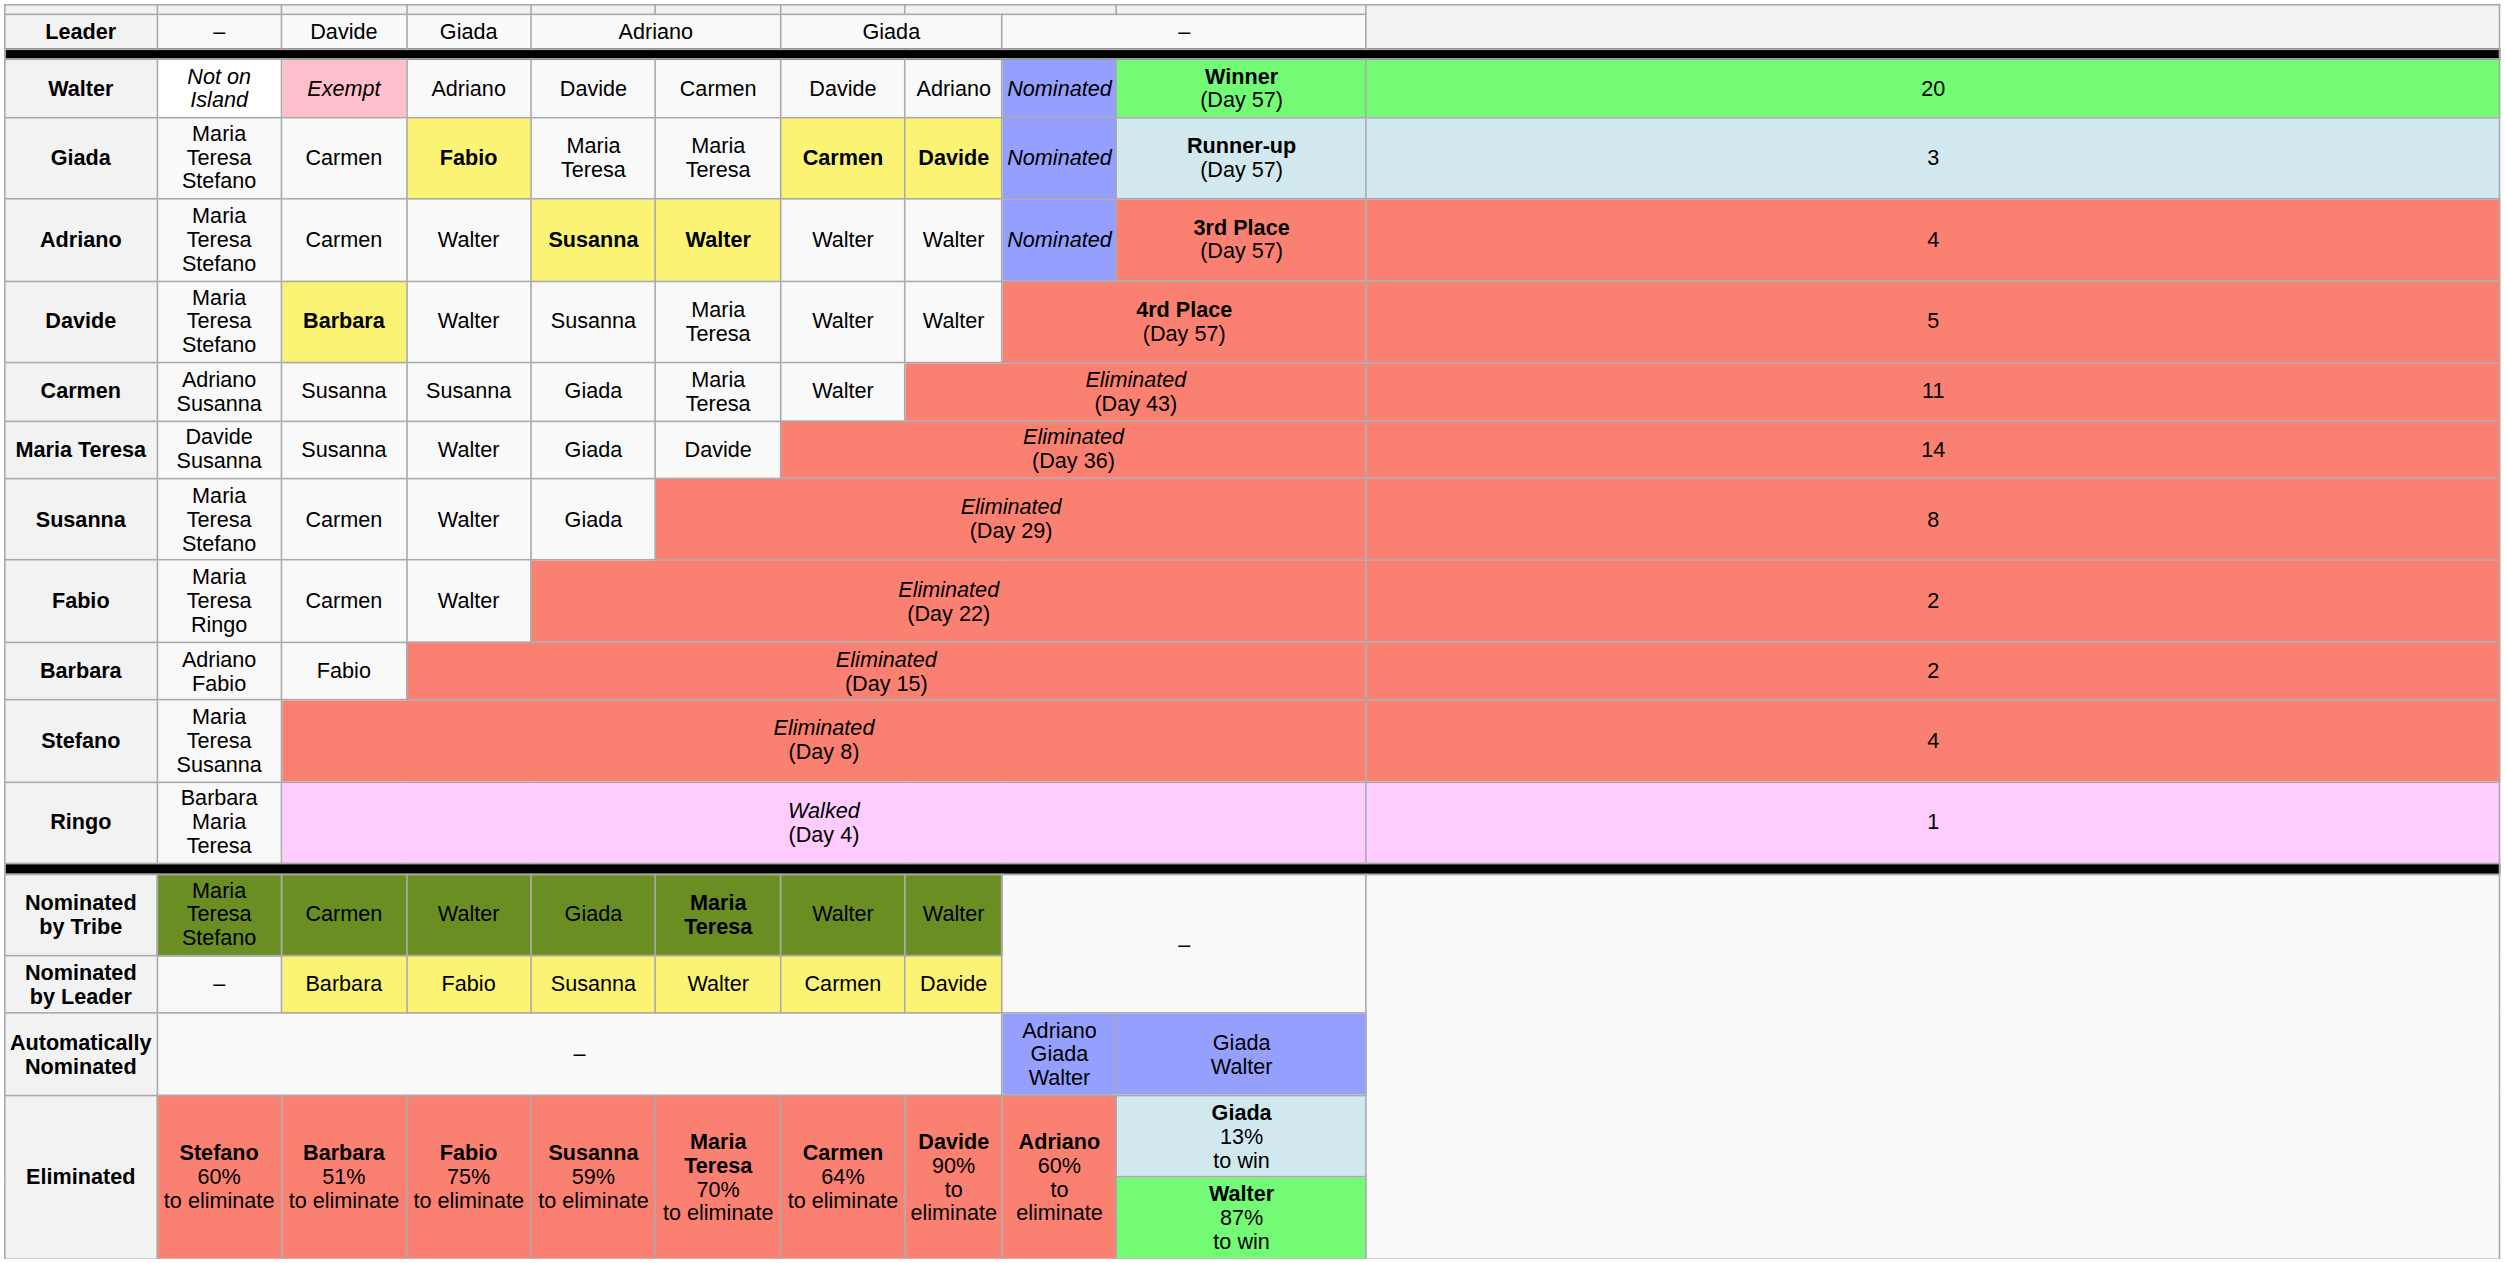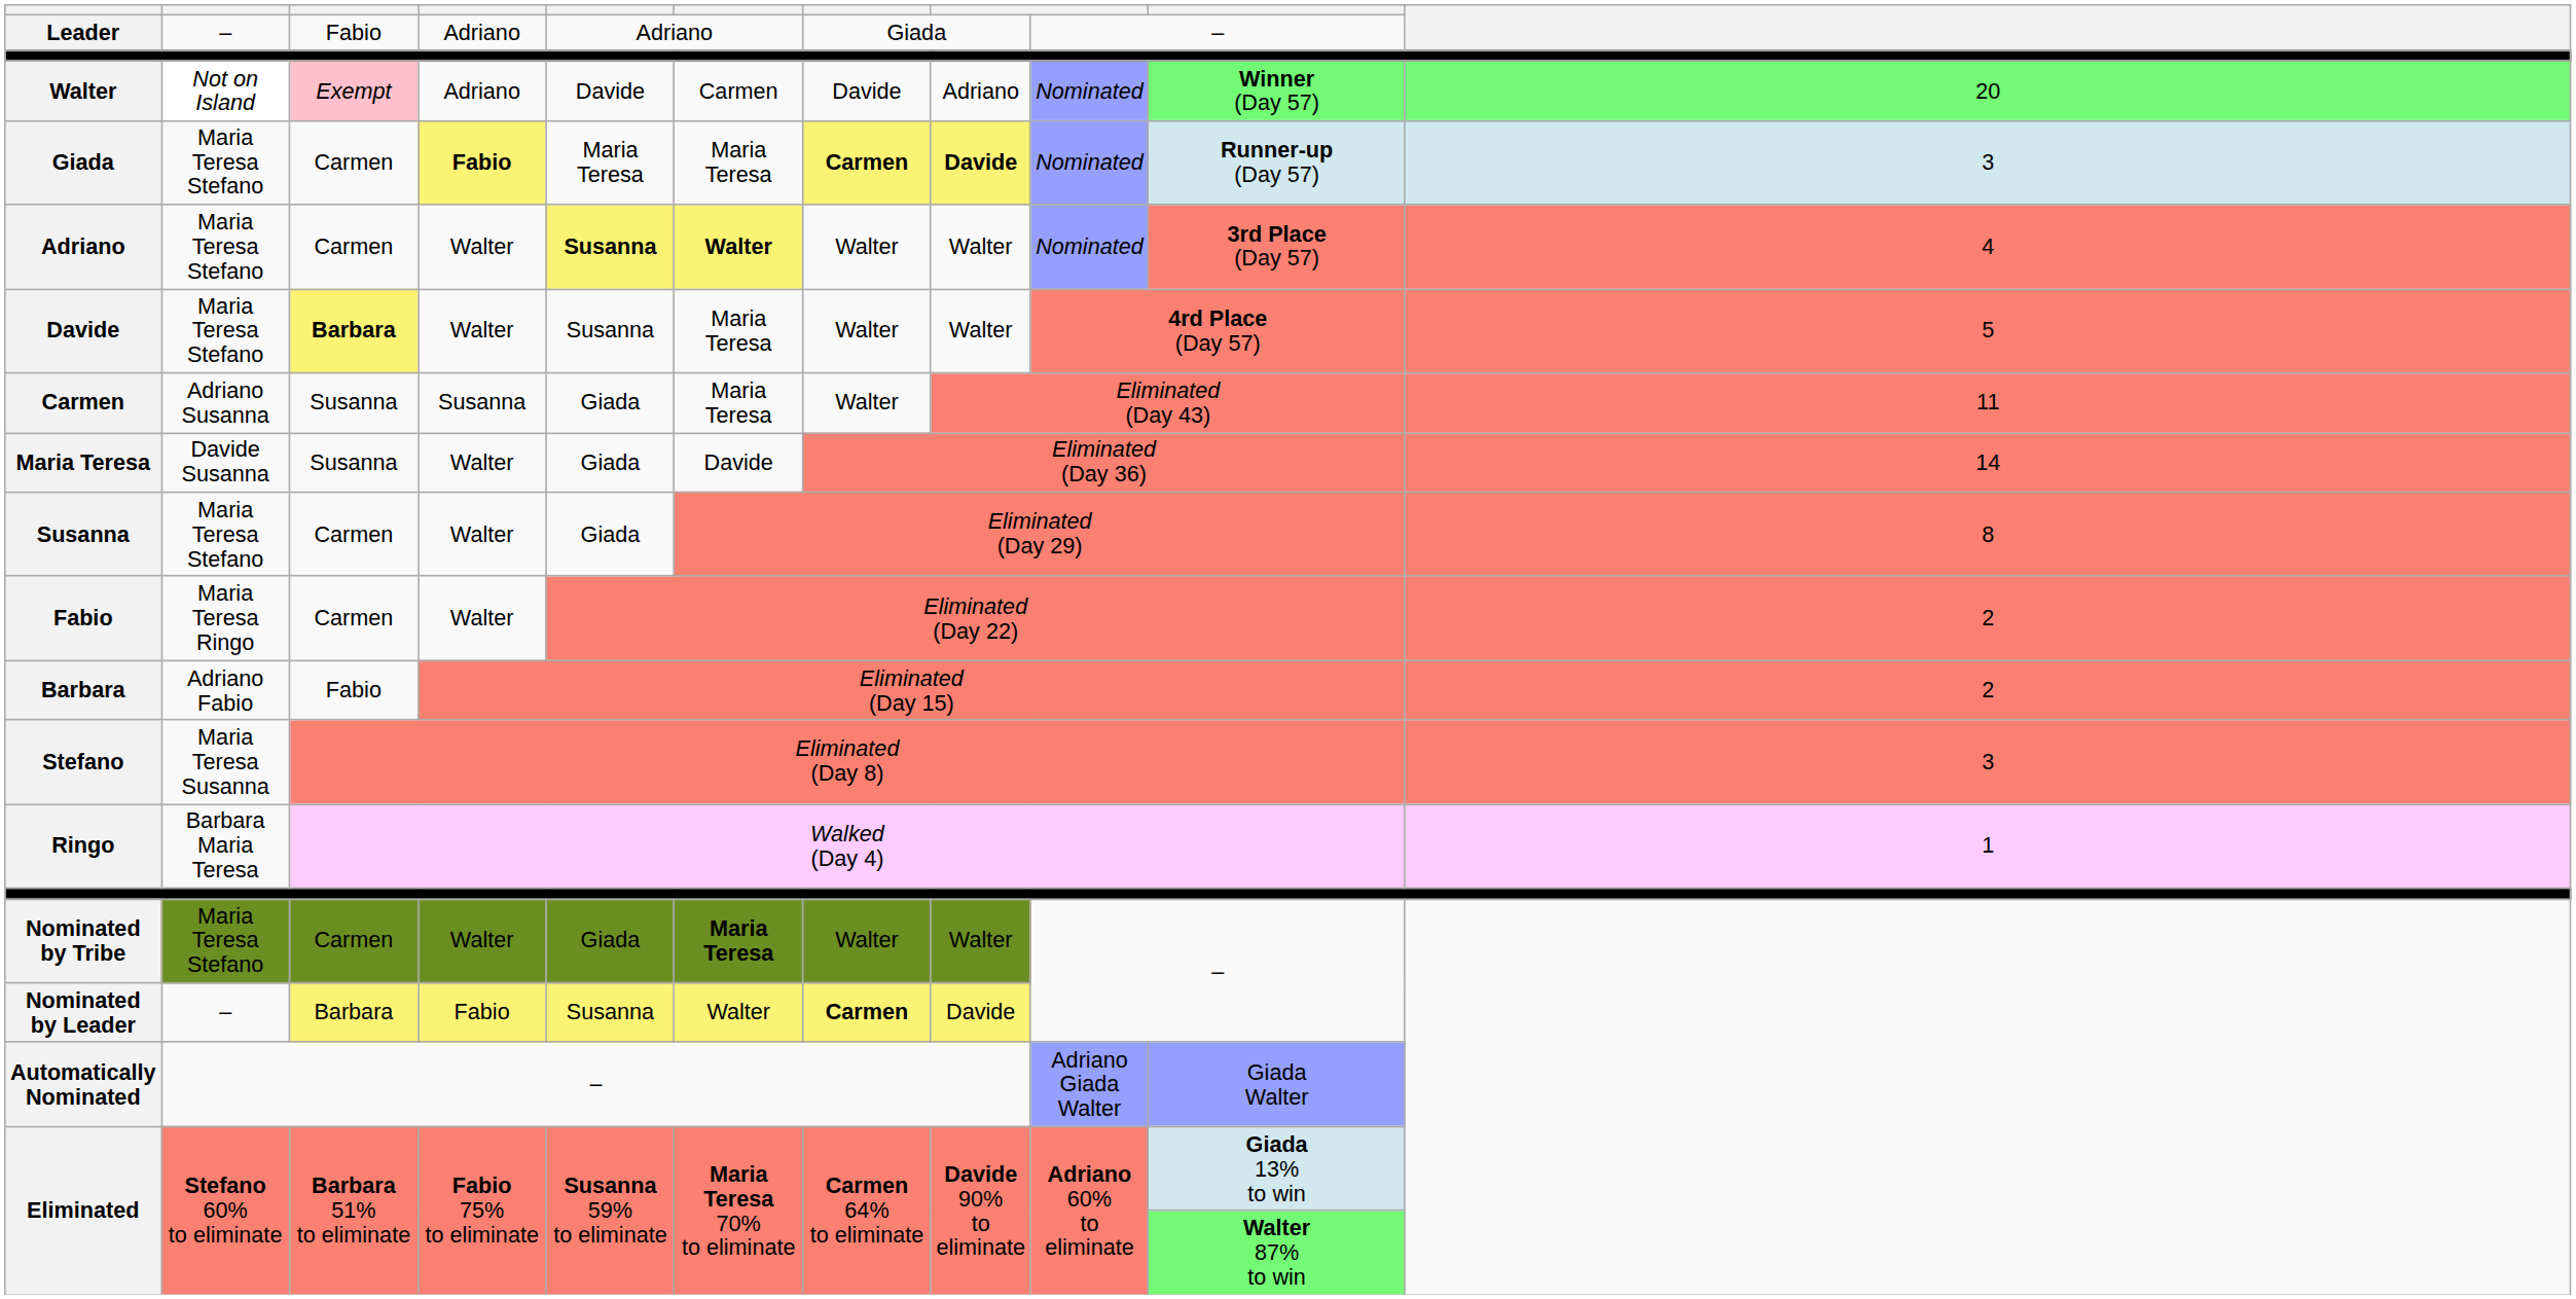 <table class="wikitable" style="text-align:center; font-size:85%; line-height:15px;">
 <tr>
 <th style="width: 5%;"></th>
 <th style="width: 5%;"></th>
 <th style="width: 5%;"></th>
 <th style="width: 5%;"></th>
 <th style="width: 5%;"></th>
 <th style="width: 5%;"></th>
 <th style="width: 5%;"></th>
 <th colspan="2" style="width: 5%;"></th>
 <th style="width: 10%;"></th>
 <th rowspan="2"></th>
 </tr>
 <tr>
 <th>Leader</th>
 <td>–</td>
-<td>Davide</td>
-<td>Giada</td>
+<td>Fabio</td>
+<td>Adriano</td>
 <td colspan="2">Adriano</td>
 <td colspan="2">Giada</td>
 <td colspan="2">–</td>
 </tr>
 <tr>
 <th colspan="11" style="background:#000;"></th>
 </tr>
 <tr>
 <th>Walter</th>
 <td style="background:white;"><em>Not on<br>Island</em></td>
 <td style="background:pink;"><em>Exempt</em></td>
 <td>Adriano</td>
 <td>Davide</td>
 <td>Carmen</td>
 <td>Davide</td>
 <td>Adriano</td>
 <td style="background:#959FFD"><em>Nominated</em></td>
 <td style="background:#73FB76;"><strong>Winner</strong><br>(Day 57)</td>
 <td style="background:#73FB76;">20</td>
 </tr>
 <tr>
 <th>Giada</th>
 <td>Maria Teresa<br>Stefano</td>
 <td>Carmen</td>
 <td style="background:#FBF373;"><strong>Fabio</strong></td>
 <td>Maria Teresa</td>
 <td>Maria Teresa</td>
 <td style="background:#FBF373;"><strong>Carmen</strong></td>
 <td style="background:#FBF373;"><strong>Davide</strong></td>
 <td style="background:#959FFD"><em>Nominated</em></td>
 <td style="background:#D1E8EF;"><strong>Runner-up</strong><br>(Day 57)</td>
 <td style="background:#D1E8EF;">3</td>
 </tr>
 <tr>
 <th>Adriano</th>
 <td>Maria Teresa<br>Stefano</td>
 <td>Carmen</td>
 <td>Walter</td>
 <td style="background:#FBF373;"><strong>Susanna</strong></td>
 <td style="background:#FBF373;"><strong>Walter</strong></td>
 <td>Walter</td>
 <td>Walter</td>
 <td style="background:#959FFD"><em>Nominated</em></td>
 <td style="background:salmon;"><strong>3rd Place</strong><br>(Day 57)</td>
 <td style="background:salmon;">4</td>
 </tr>
 <tr>
 <th>Davide</th>
 <td>Maria Teresa<br>Stefano</td>
 <td style="background:#FBF373;"><strong>Barbara</strong></td>
 <td>Walter</td>
 <td>Susanna</td>
 <td>Maria Teresa</td>
 <td>Walter</td>
 <td>Walter</td>
 <td colspan="2" style="background:salmon;"><strong>4rd Place</strong><br>(Day 57)</td>
 <td style="background:salmon;">5</td>
 </tr>
 <tr>
 <th>Carmen</th>
 <td>Adriano<br>Susanna</td>
 <td>Susanna</td>
 <td>Susanna</td>
 <td>Giada</td>
 <td>Maria Teresa</td>
 <td>Walter</td>
 <td colspan="3" style="background:salmon;"><em>Eliminated</em><br>(Day 43)</td>
 <td style="background:salmon;">11</td>
 </tr>
 <tr>
 <th>Maria Teresa</th>
 <td>Davide<br>Susanna</td>
 <td>Susanna</td>
 <td>Walter</td>
 <td>Giada</td>
 <td>Davide</td>
 <td colspan="4" style="background:salmon;"><em>Eliminated</em><br>(Day 36)</td>
 <td style="background:salmon;">14</td>
 </tr>
 <tr>
 <th>Susanna</th>
 <td>Maria Teresa<br>Stefano</td>
 <td>Carmen</td>
 <td>Walter</td>
 <td>Giada</td>
 <td colspan="5" style="background:salmon;"><em>Eliminated</em><br>(Day 29)</td>
 <td style="background:salmon;">8</td>
 </tr>
 <tr>
 <th>Fabio</th>
 <td>Maria Teresa<br>Ringo</td>
 <td>Carmen</td>
 <td>Walter</td>
 <td colspan="6" style="background:salmon;"><em>Eliminated</em><br>(Day 22)</td>
 <td style="background:salmon;">2</td>
 </tr>
 <tr>
 <th>Barbara</th>
 <td>Adriano<br>Fabio</td>
 <td>Fabio</td>
 <td colspan="7" style="background:salmon;"><em>Eliminated</em><br>(Day 15)</td>
 <td style="background:salmon;">2</td>
 </tr>
 <tr>
 <th>Stefano</th>
 <td>Maria Teresa<br>Susanna</td>
 <td colspan="8" style="background:salmon;"><em>Eliminated</em><br>(Day 8)</td>
-<td style="background:salmon;">4</td>
+<td style="background:salmon;">3</td>
 </tr>
 <tr>
 <th>Ringo</th>
 <td>Barbara<br>Maria Teresa</td>
 <td colspan="8" style="background:#fcf;"><em>Walked</em><br>(Day 4)</td>
 <td style="background:#fcf;">1</td>
 </tr>
 <tr>
 <th colspan="11" style="background:#000;"></th>
 </tr>
 <tr>
 <th>Nominated by Tribe</th>
 <td style="background:#6B8E23;">Maria Teresa<br>Stefano</td>
 <td style="background:#6B8E23;">Carmen</td>
 <td style="background:#6B8E23;">Walter</td>
 <td style="background:#6B8E23;">Giada</td>
 <td style="background:#6B8E23;"><strong>Maria Teresa</strong></td>
 <td style="background:#6B8E23;">Walter</td>
 <td style="background:#6B8E23;">Walter</td>
 <td colspan="2" rowspan="2">–</td>
 </tr>
 <tr>
 <th>Nominated by Leader</th>
 <td>–</td>
 <td style="background:#FBF373;">Barbara</td>
 <td style="background:#FBF373;">Fabio</td>
 <td style="background:#FBF373;">Susanna</td>
 <td style="background:#FBF373;">Walter</td>
-<td style="background:#FBF373;">Carmen</td>
+<td style="background:#FBF373;"><strong>Carmen</strong></td>
 <td style="background:#FBF373;">Davide</td>
 </tr>
 <tr>
 <th>Automatically Nominated</th>
 <td colspan="7">–</td>
 <td style="background:#959FFD">Adriano<br>Giada<br>Walter</td>
 <td style="background:#959FFD">Giada<br>Walter</td>
 </tr>
 <tr>
 <th rowspan=5>Eliminated</th>
 <td style="background:salmon;" rowspan="2"><strong>Stefano</strong><br>60%<br>to eliminate</td>
 <td style="background:salmon;" rowspan="2"><strong>Barbara</strong><br>51%<br>to eliminate</td>
 <td style="background:salmon;" rowspan="2"><strong>Fabio</strong><br>75%<br>to eliminate</td>
 <td style="background:salmon;" rowspan="2"><strong>Susanna</strong><br>59%<br>to eliminate</td>
 <td style="background:salmon;" rowspan="2"><strong>Maria Teresa</strong><br>70%<br>to eliminate</td>
 <td style="background:salmon;" rowspan="2"><strong>Carmen</strong><br>64%<br>to eliminate</td>
 <td style="background:salmon;" rowspan="2"><strong>Davide</strong><br>90%<br>to eliminate</td>
 <td style="background:salmon;" rowspan="2"><strong>Adriano</strong><br>60%<br>to eliminate</td>
 <td style="background:#D1E8EF"><strong>Giada</strong><br>13%<br>to win</td>
 </tr>
 <tr>
 <td style="background:#73FB76"><strong>Walter </strong><br>87%<br>to win</td>
 </tr>
 </table>
